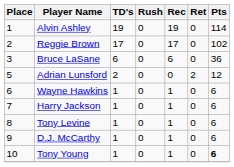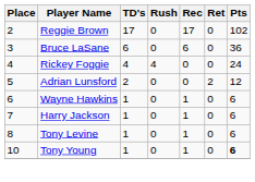 <table class="wikitable">
 <tr>
 <th>Place</th>
 <th>Player Name</th>
 <th>TD's</th>
 <th>Rush</th>
 <th>Rec</th>
 <th>Ret</th>
 <th>Pts</th>
-</tr>
-<tr>
-<td>1</td>
-<td><a href='#'>Alvin Ashley</a></td>
-<td>19</td>
-<td>0</td>
-<td>19</td>
-<td>0</td>
-<td>114</td>
 </tr>
 <tr>
 <td>2</td>
 <td><a href='#'>Reggie Brown</a></td>
 <td>17</td>
 <td>0</td>
 <td>17</td>
 <td>0</td>
 <td>102</td>
 </tr>
 <tr>
 <td>3</td>
 <td><a href='#'>Bruce LaSane</a></td>
 <td>6</td>
 <td>0</td>
 <td>6</td>
 <td>0</td>
 <td>36</td>
+</tr>
+<tr>
+<td>4</td>
+<td><a href='#'>Rickey Foggie</a></td>
+<td>4</td>
+<td>4</td>
+<td>0</td>
+<td>0</td>
+<td>24</td>
 </tr>
 <tr>
 <td>5</td>
 <td><a href='#'>Adrian Lunsford</a></td>
 <td>2</td>
 <td>0</td>
 <td>0</td>
 <td>2</td>
 <td>12</td>
 </tr>
 <tr>
 <td>6</td>
 <td><a href='#'>Wayne Hawkins</a></td>
 <td>1</td>
 <td>0</td>
 <td>1</td>
 <td>0</td>
 <td>6</td>
 </tr>
 <tr>
 <td>7</td>
 <td><a href='#'>Harry Jackson</a></td>
 <td>1</td>
 <td>0</td>
 <td>1</td>
 <td>0</td>
 <td>6</td>
 </tr>
 <tr>
 <td>8</td>
 <td><a href='#'>Tony Levine</a></td>
 <td>1</td>
 <td>0</td>
 <td>1</td>
 <td>0</td>
 <td>6</td>
 </tr>
 <tr>
-<td>9</td>
-<td><a href='#'>D.J. McCarthy</a></td>
-<td>1</td>
-<td>0</td>
-<td>1</td>
-<td>0</td>
-<td>6</td>
-</tr>
-<tr>
 <td>10</td>
 <td><a href='#'>Tony Young</a></td>
 <td>1</td>
 <td>0</td>
 <td>1</td>
 <td>0</td>
 <td><strong>6</strong></td>
 </tr>
 <tr>
 </tr>
 </table>
